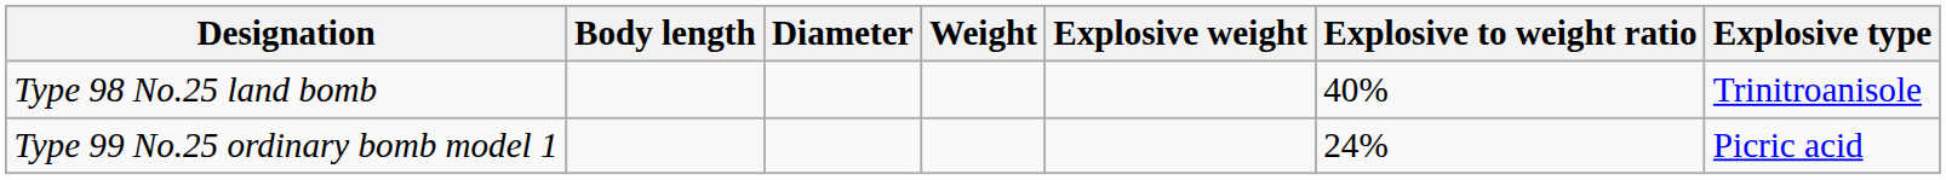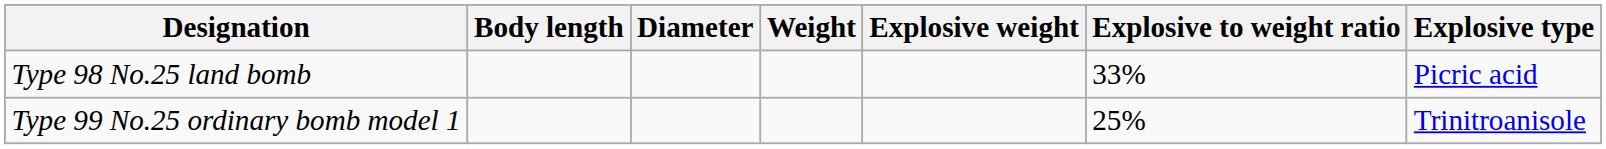 <table class="wikitable">
 <tr>
 <th>Designation</th>
 <th>Body length</th>
 <th>Diameter</th>
 <th>Weight</th>
 <th>Explosive weight</th>
 <th>Explosive to weight ratio</th>
 <th>Explosive type</th>
 </tr>
 <tr>
 <td><em>Type 98 No.25 land bomb</em></td>
 <td></td>
 <td></td>
 <td></td>
 <td></td>
-<td>40%</td>
-<td><a href='#'>Trinitroanisole</a></td>
+<td>33%</td>
+<td><a href='#'>Picric acid</a></td>
 </tr>
 <tr>
 <td><em>Type 99 No.25 ordinary bomb model 1</em></td>
 <td></td>
 <td></td>
 <td></td>
 <td></td>
-<td>24%</td>
-<td><a href='#'>Picric acid</a></td>
+<td>25%</td>
+<td><a href='#'>Trinitroanisole</a></td>
 </tr>
 </table>
